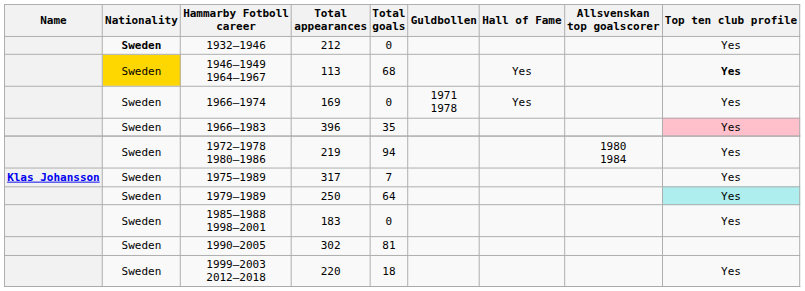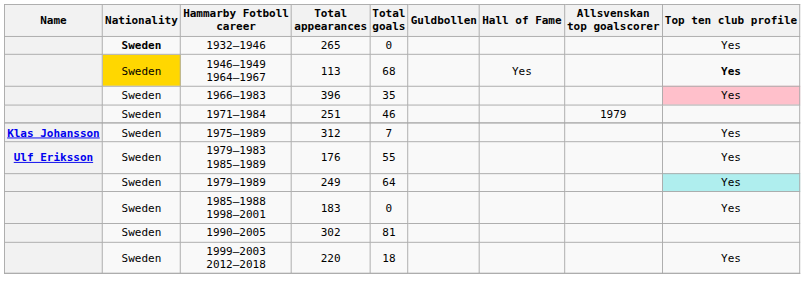 <table class="wikitable plainrowheaders sortable" style="text-align: center;font-size:90%;">
 <tr>
 <th scope="col">Name</th>
 <th scope="col">Nationality</th>
 <th scope="col">Hammarby Fotboll<br>career</th>
 <th scope="col">Total<br>appearances</th>
 <th scope="col">Total<br>goals</th>
 <th scope="col">Guldbollen</th>
 <th scope="col">Hall of Fame</th>
 <th scope="col">Allsvenskan<br>top goalscorer</th>
 <th scope="col">Top ten club profile</th>
 </tr>
 <tr>
 <th scope="row" align="left"></th>
 <td><strong>Sweden</strong></td>
 <td>1932–1946</td>
-<td>212</td>
+<td>265</td>
 <td>0</td>
 <td></td>
 <td></td>
 <td></td>
 <td>Yes</td>
 </tr>
 <tr>
 <th scope="row" align="left"></th>
 <td style="background: gold;">Sweden</td>
 <td>1946–1949<br> 1964–1967</td>
 <td>113</td>
 <td>68</td>
 <td></td>
 <td>Yes</td>
 <td></td>
 <td><strong>Yes</strong></td>
 </tr>
 <tr>
 <th scope="row" align="left"></th>
 <td>Sweden</td>
-<td>1966–1974</td>
-<td>169</td>
-<td>0</td>
-<td>1971<br>1978</td>
-<td>Yes</td>
-<td></td>
-<td>Yes</td>
-</tr>
-<tr>
-<th scope="row" align="left"></th>
-<td>Sweden</td>
 <td>1966–1983</td>
 <td>396</td>
 <td>35</td>
 <td></td>
 <td></td>
 <td></td>
 <td style="background: pink;">Yes</td>
 </tr>
 <tr>
+<th scope="row" align="left"></th>
+<td>Sweden</td>
+<td>1971–1984</td>
+<td>251</td>
+<td>46</td>
+<td></td>
+<td></td>
+<td>1979</td>
+<td></td>
 </tr>
 <tr>
-<th scope="row" align="left"></th>
-<td>Sweden</td>
-<td>1972–1978<br>1980–1986</td>
-<td>219</td>
-<td>94</td>
-<td></td>
-<td></td>
-<td>1980<br>1984</td>
-<td>Yes</td>
 </tr>
 <tr>
 <th scope="row" align="left"><a href='#'>Klas Johansson</a></th>
 <td>Sweden</td>
 <td>1975–1989</td>
-<td>317</td>
+<td>312</td>
 <td>7</td>
+<td></td>
+<td></td>
+<td></td>
+<td>Yes</td>
+</tr>
+<tr>
+<th scope="row" align="left"><a href='#'>Ulf Eriksson</a></th>
+<td>Sweden</td>
+<td>1979–1983<br> 1985–1989</td>
+<td>176</td>
+<td>55</td>
 <td></td>
 <td></td>
 <td></td>
 <td>Yes</td>
 </tr>
 <tr>
 <th scope="row" align="left"></th>
 <td>Sweden</td>
 <td>1979–1989</td>
-<td>250</td>
+<td>249</td>
 <td>64</td>
 <td></td>
 <td></td>
 <td></td>
 <td style="background: paleturquoise;">Yes</td>
 </tr>
 <tr>
 <th scope="row" align="left"></th>
 <td>Sweden</td>
 <td>1985–1988<br>1998–2001</td>
 <td>183</td>
 <td>0</td>
 <td></td>
 <td></td>
 <td></td>
 <td>Yes</td>
 </tr>
 <tr>
 <th scope="row" align="left"></th>
 <td>Sweden</td>
 <td>1990–2005</td>
 <td>302</td>
 <td>81</td>
 <td></td>
 <td></td>
 <td></td>
 <td></td>
 </tr>
 <tr>
 <th scope="row" align="left"></th>
 <td>Sweden</td>
 <td>1999–2003<br> 2012–2018</td>
 <td>220</td>
 <td>18</td>
 <td></td>
 <td></td>
 <td></td>
 <td>Yes</td>
 </tr>
 <tr>
 </tr>
 </table>
